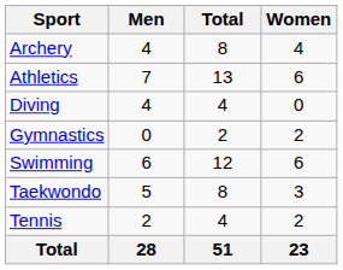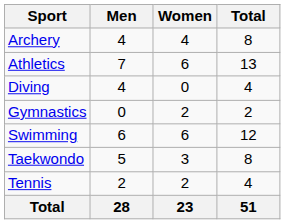 <table class="sortable wikitable" style="text-align:center;">
 <tr>
 <th>Sport</th>
 <th width=60>Men</th>
+<th width=60>Women</th>
 <th width=60>Total</th>
-<th width=60>Women</th>
 </tr>
 <tr>
 <td align=left><a href='#'>Archery</a></td>
 <td>4</td>
+<td>4</td>
 <td>8</td>
-<td>4</td>
 </tr>
 <tr>
 <td align=left><a href='#'>Athletics</a></td>
 <td>7</td>
+<td>6</td>
 <td>13</td>
-<td>6</td>
 </tr>
 <tr>
 <td align=left><a href='#'>Diving</a></td>
 <td>4</td>
+<td>0</td>
 <td>4</td>
-<td>0</td>
 </tr>
 <tr>
 <td align=left><a href='#'>Gymnastics</a></td>
 <td>0</td>
 <td>2</td>
 <td>2</td>
 </tr>
 <tr>
 <td align="left"><a href='#'>Swimming</a></td>
 <td>6</td>
+<td>6</td>
 <td>12</td>
-<td>6</td>
 </tr>
 <tr>
 <td align="left"><a href='#'>Taekwondo</a></td>
 <td>5</td>
+<td>3</td>
 <td>8</td>
-<td>3</td>
 </tr>
 <tr>
 <td align="left"><a href='#'>Tennis</a></td>
 <td>2</td>
+<td>2</td>
 <td>4</td>
-<td>2</td>
 </tr>
 <tr>
 <th>Total</th>
 <th>28</th>
+<th>23</th>
 <th>51</th>
-<th>23</th>
 </tr>
 </table>
